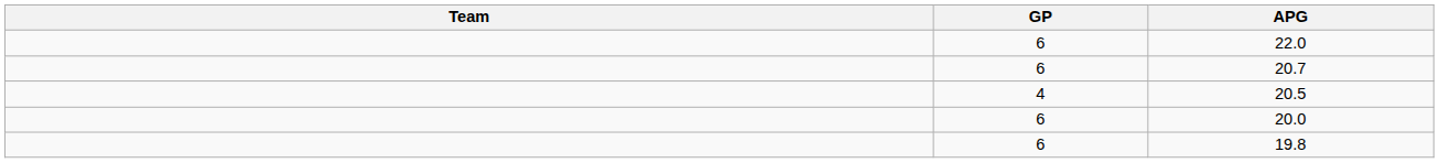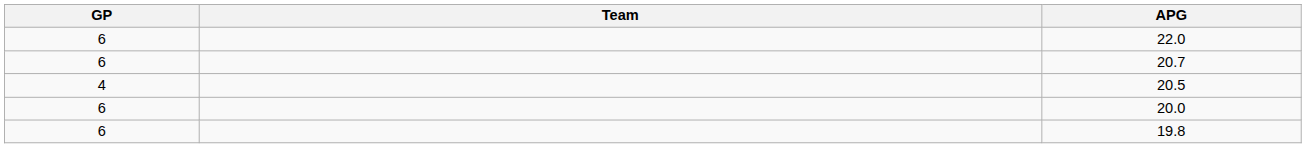 <table class=wikitable width="90%">
 <tr>
+<th width="15%">GP</th>
 <th width="65%">Team</th>
-<th width="15%">GP</th>
 <th width="20%">APG</th>
 </tr>
 <tr>
+<td align=center>6</td>
 <td></td>
-<td align=center>6</td>
 <td align=center>22.0</td>
 </tr>
 <tr>
+<td align=center>6</td>
 <td></td>
-<td align=center>6</td>
 <td align=center>20.7</td>
 </tr>
 <tr>
+<td align=center>4</td>
 <td></td>
-<td align=center>4</td>
 <td align=center>20.5</td>
 </tr>
 <tr>
+<td align=center>6</td>
 <td></td>
-<td align=center>6</td>
 <td align=center>20.0</td>
 </tr>
 <tr>
+<td align=center>6</td>
 <td></td>
-<td align=center>6</td>
 <td align=center>19.8</td>
 </tr>
 </table>
